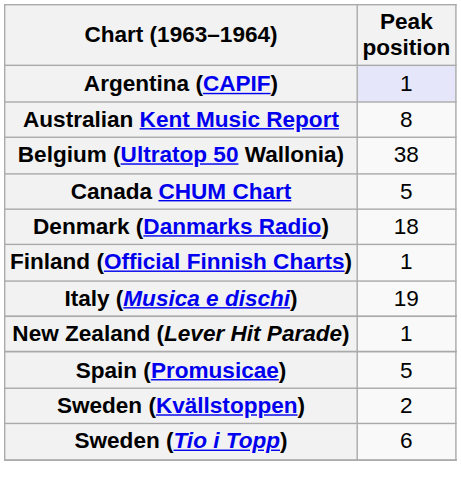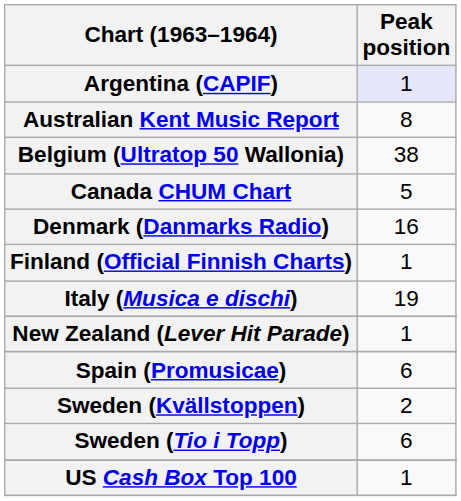 <table class="wikitable sortable plainrowheaders">
 <tr>
 <th>Chart (1963–1964)</th>
 <th>Peak<br>position</th>
 </tr>
 <tr>
 <th scope="row">Argentina (<a href='#'>CAPIF</a>)</th>
 <td style="background: lavender; text-align:center;">1</td>
 </tr>
 <tr>
 <th scope="row">Australian <a href='#'>Kent Music Report</a></th>
 <td style="text-align:center;">8</td>
 </tr>
 <tr>
 <th scope="row">Belgium (<a href='#'>Ultratop 50</a> Wallonia)</th>
 <td style="text-align:center;">38</td>
 </tr>
 <tr>
 <th scope="row">Canada <a href='#'>CHUM Chart</a></th>
 <td style="text-align:center;">5</td>
 </tr>
 <tr>
 <th scope="row">Denmark (<a href='#'>Danmarks Radio</a>)</th>
-<td style="text-align:center;">18</td>
+<td style="text-align:center;">16</td>
 </tr>
 <tr>
 <th scope="row">Finland (<a href='#'>Official Finnish Charts</a>)</th>
 <td style="text-align:center;">1</td>
 </tr>
 <tr>
 <th scope="row">Italy (<em><a href='#'>Musica e dischi</a></em>)</th>
 <td align=center>19</td>
 </tr>
 <tr>
 </tr>
 <tr>
 <th scope="row">New Zealand (<em>Lever Hit Parade</em>)</th>
 <td style="text-align:center;">1</td>
 </tr>
 <tr>
 </tr>
 <tr>
 <th scope=row>Spain (<a href='#'>Promusicae</a>)</th>
-<td style="text-align:center;">5</td>
+<td style="text-align:center;">6</td>
 </tr>
 <tr>
 <th scope="row">Sweden (<a href='#'>Kvällstoppen</a>)</th>
 <td style="text-align:center;">2</td>
 </tr>
 <tr>
 <th scope="row">Sweden (<em><a href='#'>Tio i Topp</a></em>)</th>
 <td style="text-align:center;">6</td>
 </tr>
 <tr>
 </tr>
 <tr>
+<th scope="row">US <a href='#'><em>Cash Box</em> Top 100</a></th>
+<td style="text-align:center;">1</td>
+</tr>
+<tr>
 </tr>
 </table>
